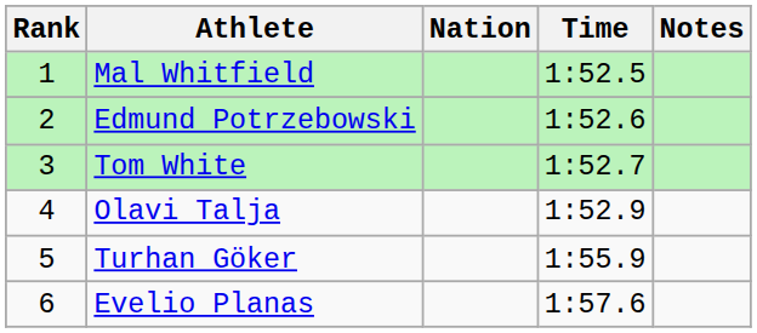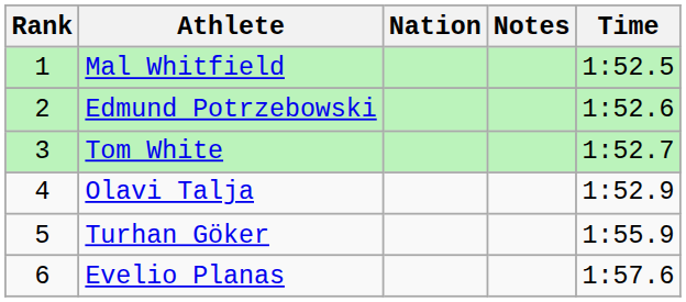 <table class="wikitable sortable" style="text-align:center">
 <tr>
 <th>Rank</th>
 <th>Athlete</th>
 <th>Nation</th>
+<th>Notes</th>
 <th>Time</th>
-<th>Notes</th>
 </tr>
 <tr bgcolor=bbf3bb>
 <td>1</td>
 <td align=left><a href='#'>Mal Whitfield</a></td>
 <td align=left></td>
+<td></td>
 <td>1:52.5</td>
-<td></td>
 </tr>
 <tr bgcolor=bbf3bb>
 <td>2</td>
 <td align=left><a href='#'>Edmund Potrzebowski</a></td>
 <td align=left></td>
+<td></td>
 <td>1:52.6</td>
-<td></td>
 </tr>
 <tr bgcolor=bbf3bb>
 <td>3</td>
 <td align=left><a href='#'>Tom White</a></td>
 <td align=left></td>
+<td></td>
 <td>1:52.7</td>
-<td></td>
 </tr>
 <tr>
 <td>4</td>
 <td align=left><a href='#'>Olavi Talja</a></td>
 <td align=left></td>
+<td></td>
 <td>1:52.9</td>
-<td></td>
 </tr>
 <tr>
 <td>5</td>
 <td align=left><a href='#'>Turhan Göker</a></td>
 <td align=left></td>
+<td></td>
 <td>1:55.9</td>
-<td></td>
 </tr>
 <tr>
 <td>6</td>
 <td align=left><a href='#'>Evelio Planas</a></td>
 <td align=left></td>
+<td></td>
 <td>1:57.6</td>
-<td></td>
 </tr>
 </table>
